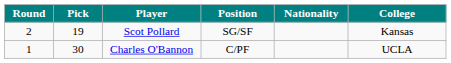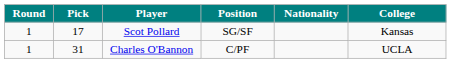 <table class="wikitable sortable sortable">
 <tr>
 <th style="background:#008080; color:white" width="10%">Round</th>
 <th style="background:#008080; color:white" width="10%">Pick</th>
 <th style="background:#008080; color:white" width="20%">Player</th>
 <th style="background:#008080; color:white" width="15%">Position</th>
 <th style="background:#008080; color:white" width="15%">Nationality</th>
 <th style="background:#008080; color:white" width="20%">College</th>
 </tr>
 <tr style="text-align: center">
-<td>2</td>
-<td>19</td>
+<td>1</td>
+<td>17</td>
 <td><a href='#'>Scot Pollard</a></td>
 <td>SG/SF</td>
 <td></td>
 <td>Kansas</td>
 </tr>
 <tr style="text-align: center">
 <td>1</td>
-<td>30</td>
+<td>31</td>
 <td><a href='#'>Charles O'Bannon</a></td>
 <td>C/PF</td>
 <td></td>
 <td>UCLA</td>
 </tr>
 </table>
